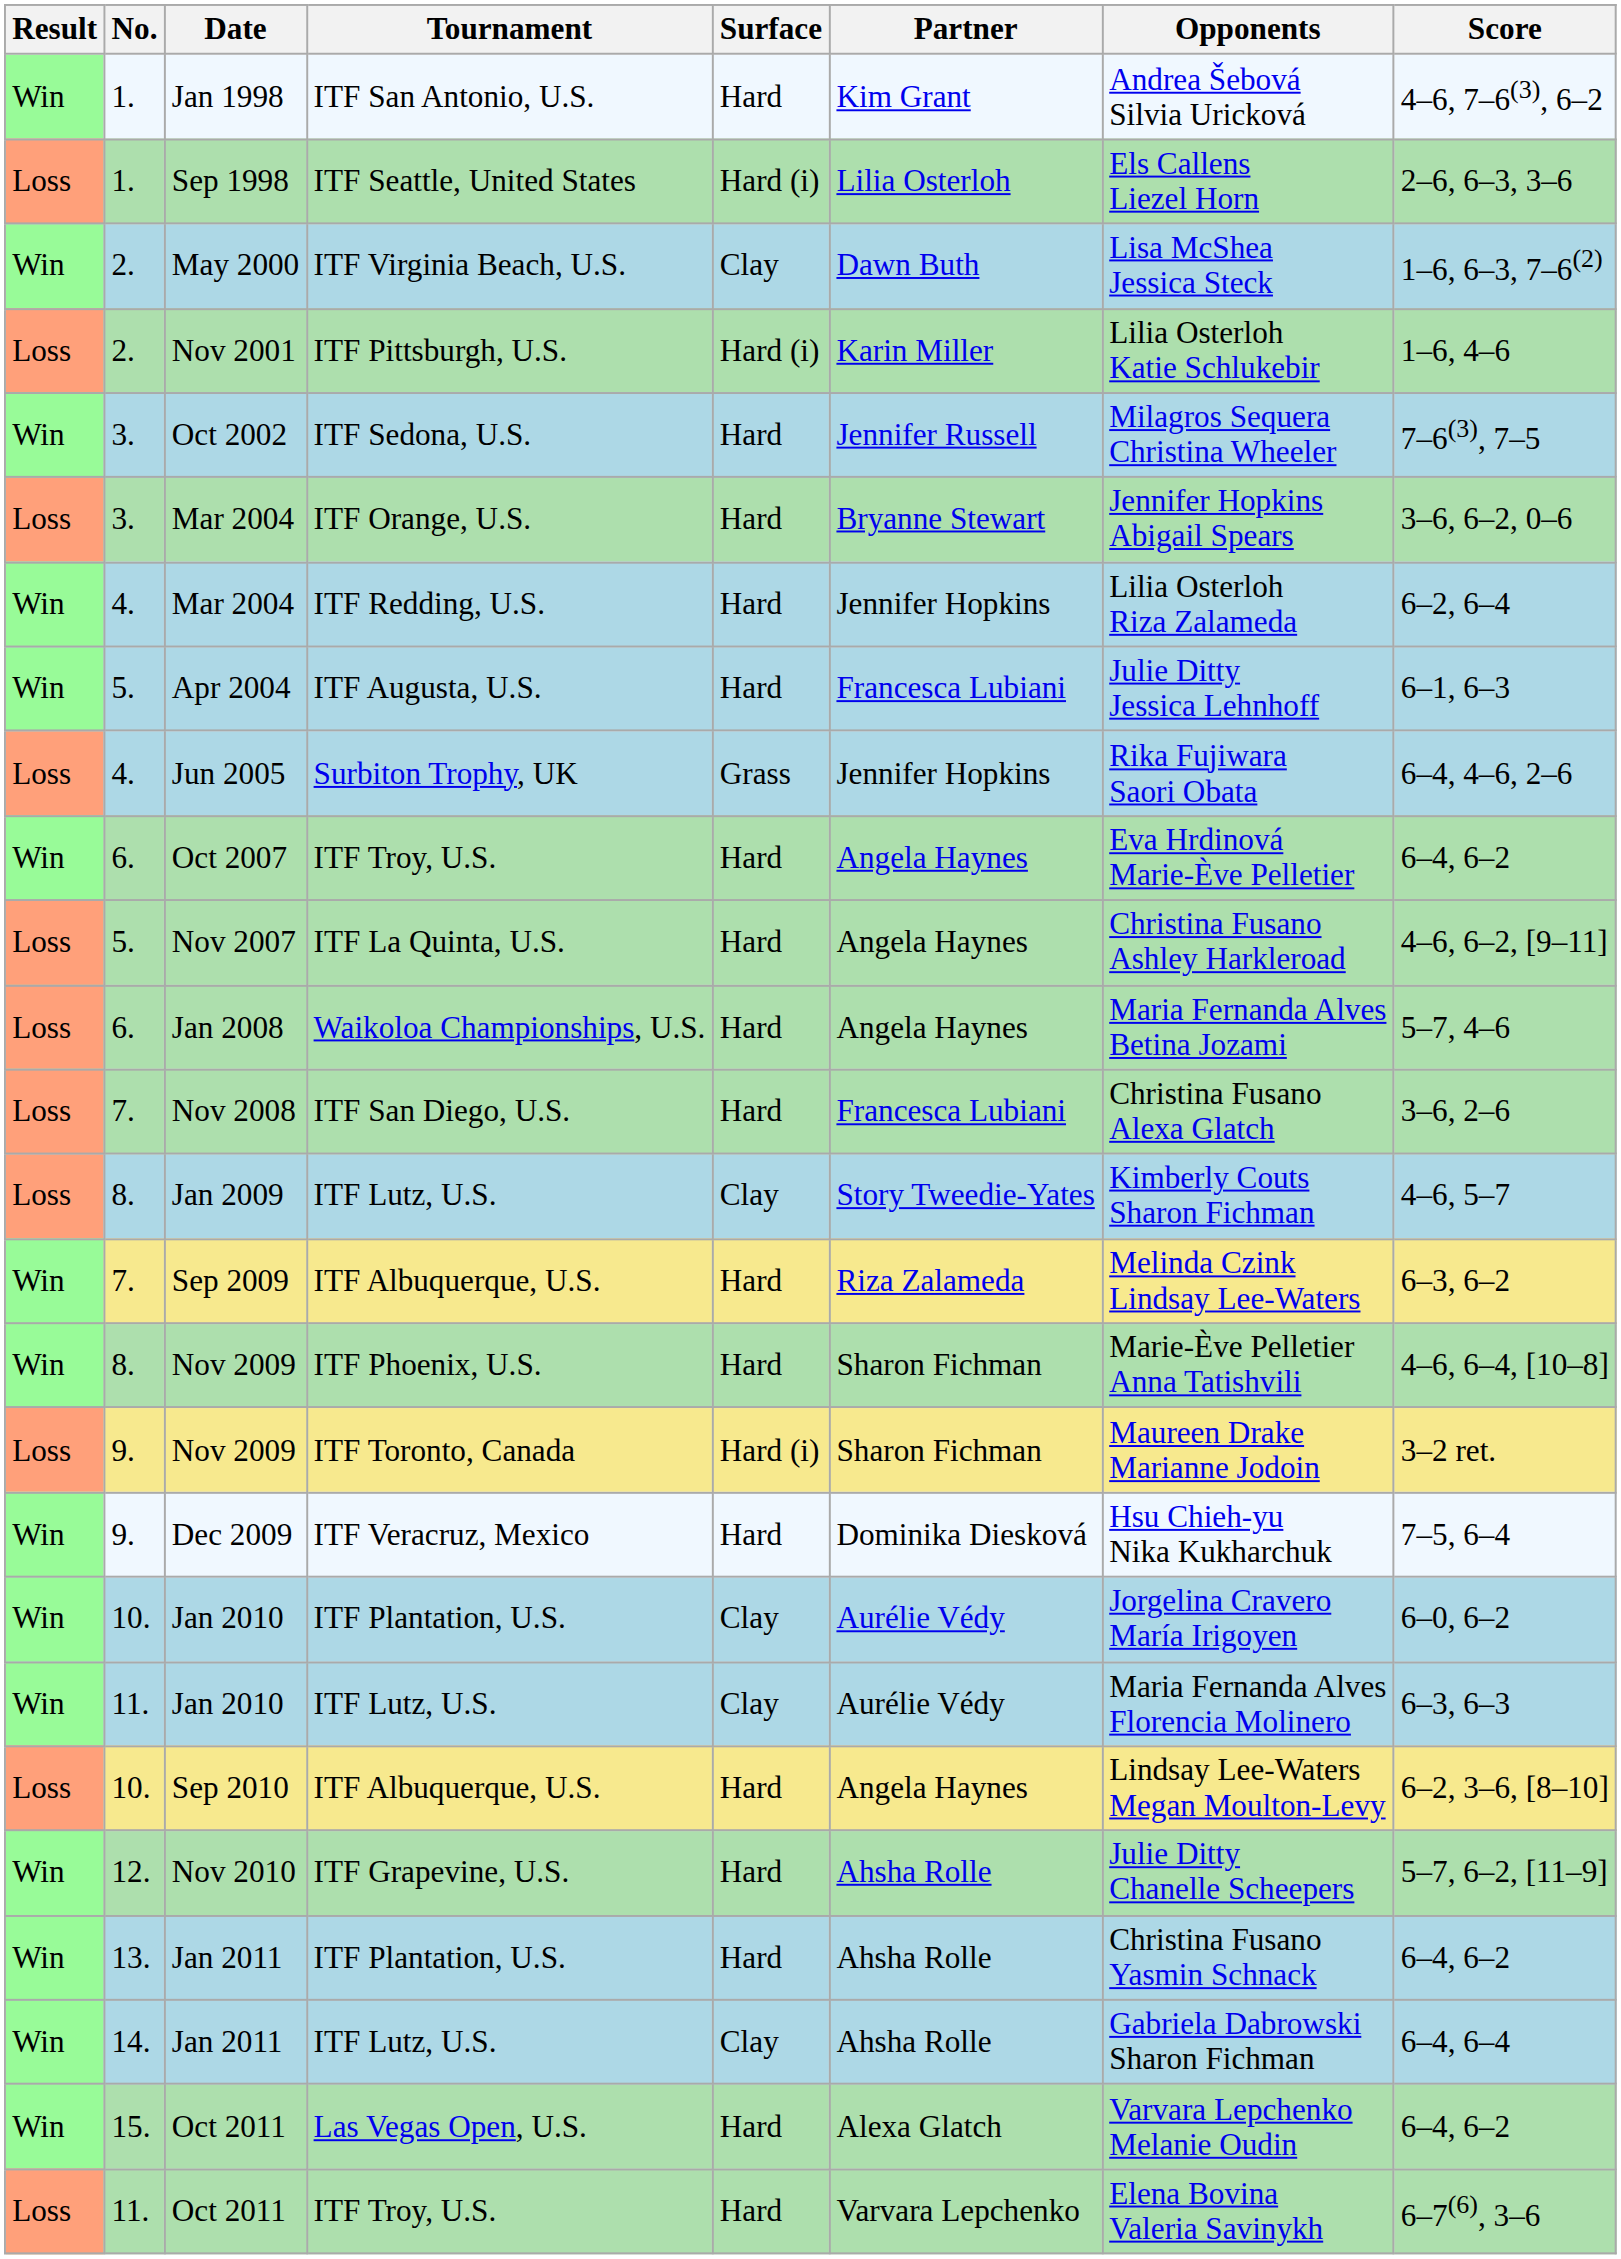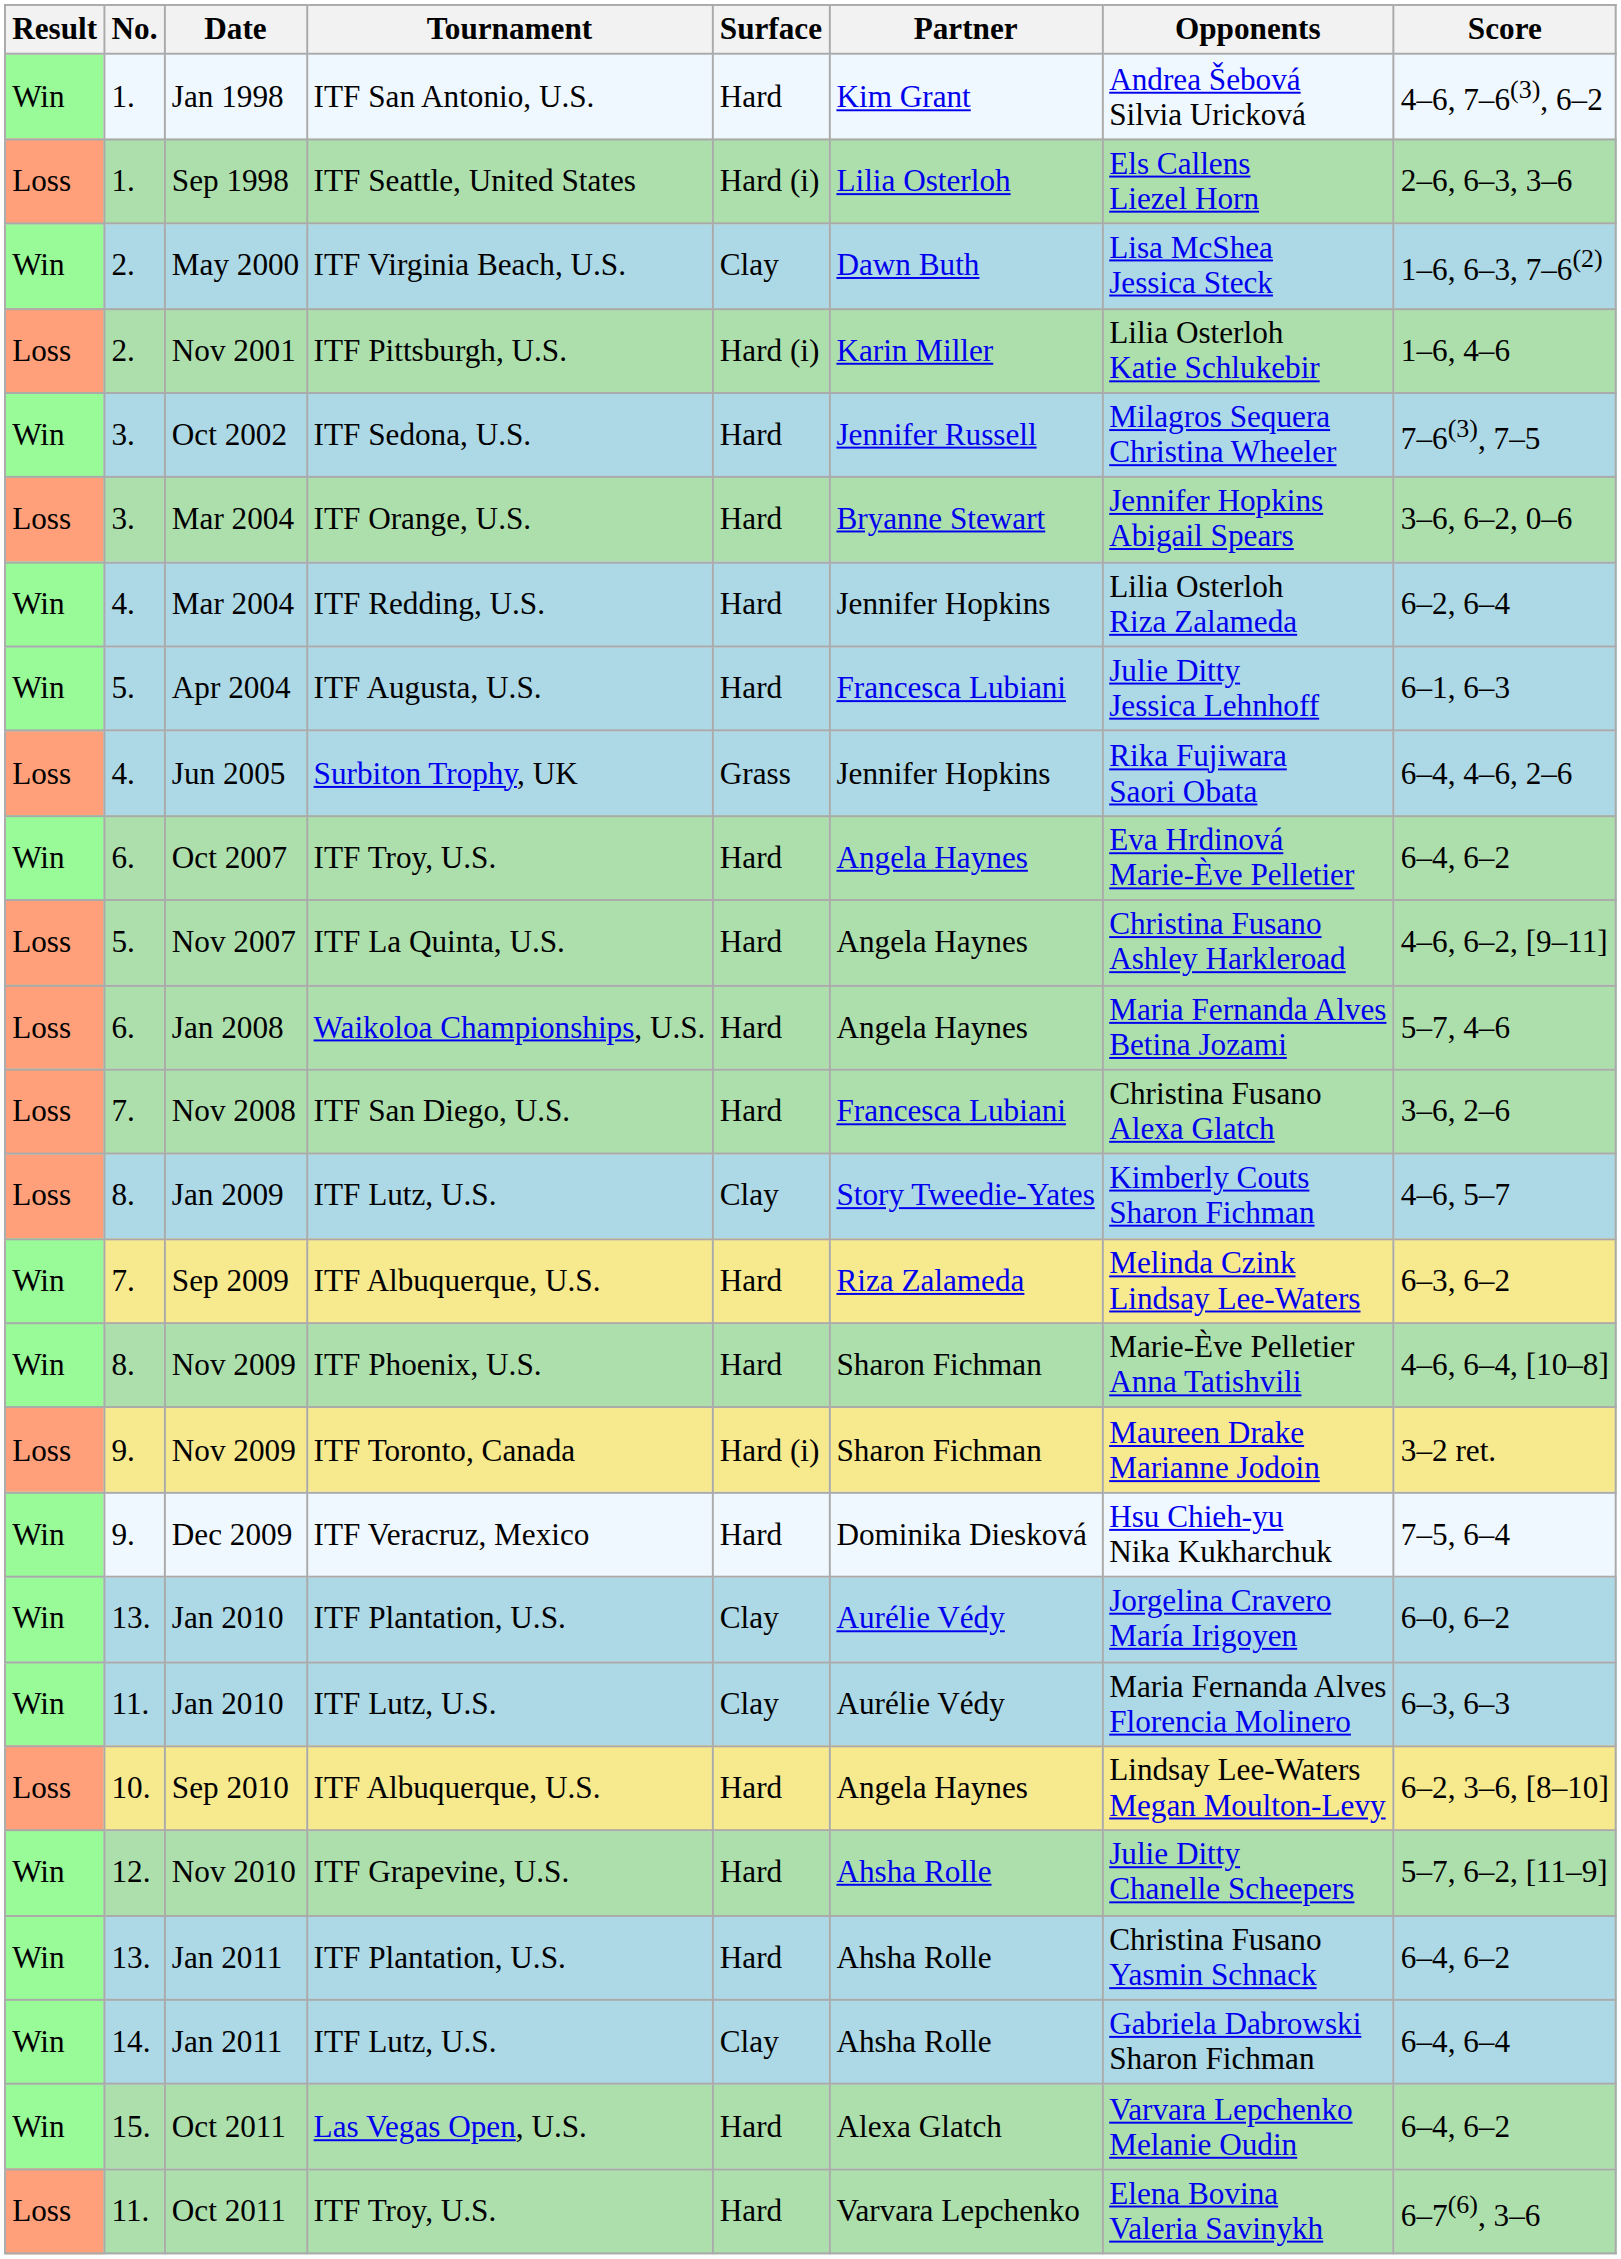 <table class="sortable wikitable">
 <tr>
 <th>Result</th>
 <th>No.</th>
 <th>Date</th>
 <th>Tournament</th>
 <th>Surface</th>
 <th>Partner</th>
 <th>Opponents</th>
 <th class="unsortable">Score</th>
 </tr>
 <tr bgcolor=#f0f8ff>
 <td style="background:#98fb98;">Win</td>
 <td>1.</td>
 <td>Jan 1998</td>
 <td>ITF San Antonio, U.S.</td>
 <td>Hard</td>
 <td> <a href='#'>Kim Grant</a></td>
 <td> <a href='#'>Andrea Šebová</a> <br>  Silvia Uricková</td>
 <td>4–6, 7–6<sup>(3)</sup>, 6–2</td>
 </tr>
 <tr bgcolor=#ADDFAD>
 <td style="background:#ffa07a;">Loss</td>
 <td>1.</td>
 <td>Sep 1998</td>
 <td>ITF Seattle, United States</td>
 <td>Hard (i)</td>
 <td> <a href='#'>Lilia Osterloh</a></td>
 <td> <a href='#'>Els Callens</a> <br>  <a href='#'>Liezel Horn</a></td>
 <td>2–6, 6–3, 3–6</td>
 </tr>
 <tr bgcolor=lightblue>
 <td style="background:#98fb98;">Win</td>
 <td>2.</td>
 <td>May 2000</td>
 <td>ITF Virginia Beach, U.S.</td>
 <td>Clay</td>
 <td> <a href='#'>Dawn Buth</a></td>
 <td> <a href='#'>Lisa McShea</a> <br>  <a href='#'>Jessica Steck</a></td>
 <td>1–6, 6–3, 7–6<sup>(2)</sup></td>
 </tr>
 <tr bgcolor=#ADDFAD>
 <td style="background:#ffa07a;">Loss</td>
 <td>2.</td>
 <td>Nov 2001</td>
 <td>ITF Pittsburgh, U.S.</td>
 <td>Hard (i)</td>
 <td> <a href='#'>Karin Miller</a></td>
 <td> Lilia Osterloh <br>  <a href='#'>Katie Schlukebir</a></td>
 <td>1–6, 4–6</td>
 </tr>
 <tr bgcolor=lightblue>
 <td style="background:#98fb98;">Win</td>
 <td>3.</td>
 <td>Oct 2002</td>
 <td>ITF Sedona, U.S.</td>
 <td>Hard</td>
 <td> <a href='#'>Jennifer Russell</a></td>
 <td> <a href='#'>Milagros Sequera</a> <br>  <a href='#'>Christina Wheeler</a></td>
 <td>7–6<sup>(3)</sup>, 7–5</td>
 </tr>
 <tr bgcolor=#ADDFAD>
 <td style="background:#ffa07a;">Loss</td>
 <td>3.</td>
 <td>Mar 2004</td>
 <td>ITF Orange, U.S.</td>
 <td>Hard</td>
 <td> <a href='#'>Bryanne Stewart</a></td>
 <td> <a href='#'>Jennifer Hopkins</a> <br>  <a href='#'>Abigail Spears</a></td>
 <td>3–6, 6–2, 0–6</td>
 </tr>
 <tr bgcolor=lightblue>
 <td style="background:#98fb98;">Win</td>
 <td>4.</td>
 <td>Mar 2004</td>
 <td>ITF Redding, U.S.</td>
 <td>Hard</td>
 <td> Jennifer Hopkins</td>
 <td> Lilia Osterloh <br>  <a href='#'>Riza Zalameda</a></td>
 <td>6–2, 6–4</td>
 </tr>
 <tr bgcolor=lightblue>
 <td style="background:#98fb98;">Win</td>
 <td>5.</td>
 <td>Apr 2004</td>
 <td>ITF Augusta, U.S.</td>
 <td>Hard</td>
 <td> <a href='#'>Francesca Lubiani</a></td>
 <td> <a href='#'>Julie Ditty</a> <br>  <a href='#'>Jessica Lehnhoff</a></td>
 <td>6–1, 6–3</td>
 </tr>
 <tr bgcolor=lightblue>
 <td style="background:#ffa07a;">Loss</td>
 <td>4.</td>
 <td>Jun 2005</td>
 <td><a href='#'>Surbiton Trophy</a>, UK</td>
 <td>Grass</td>
 <td> Jennifer Hopkins</td>
 <td> <a href='#'>Rika Fujiwara</a> <br>  <a href='#'>Saori Obata</a></td>
 <td>6–4, 4–6, 2–6</td>
 </tr>
 <tr bgcolor=#ADDFAD>
 <td style="background:#98fb98;">Win</td>
 <td>6.</td>
 <td>Oct 2007</td>
 <td>ITF Troy, U.S.</td>
 <td>Hard</td>
 <td> <a href='#'>Angela Haynes</a></td>
 <td> <a href='#'>Eva Hrdinová</a> <br>  <a href='#'>Marie-Ève Pelletier</a></td>
 <td>6–4, 6–2</td>
 </tr>
 <tr bgcolor=#ADDFAD>
 <td style="background:#ffa07a;">Loss</td>
 <td>5.</td>
 <td>Nov 2007</td>
 <td>ITF La Quinta, U.S.</td>
 <td>Hard</td>
 <td> Angela Haynes</td>
 <td> <a href='#'>Christina Fusano</a> <br>  <a href='#'>Ashley Harkleroad</a></td>
 <td>4–6, 6–2, [9–11]</td>
 </tr>
 <tr bgcolor=#ADDFAD>
 <td style="background:#ffa07a;">Loss</td>
 <td>6.</td>
 <td>Jan 2008</td>
 <td><a href='#'>Waikoloa Championships</a>, U.S.</td>
 <td>Hard</td>
 <td> Angela Haynes</td>
 <td> <a href='#'>Maria Fernanda Alves</a> <br>  <a href='#'>Betina Jozami</a></td>
 <td>5–7, 4–6</td>
 </tr>
 <tr bgcolor=#ADDFAD>
 <td style="background:#ffa07a;">Loss</td>
 <td>7.</td>
 <td>Nov 2008</td>
 <td>ITF San Diego, U.S.</td>
 <td>Hard</td>
 <td> <a href='#'>Francesca Lubiani</a></td>
 <td> Christina Fusano <br>  <a href='#'>Alexa Glatch</a></td>
 <td>3–6, 2–6</td>
 </tr>
 <tr bgcolor=lightblue>
 <td style="background:#ffa07a;">Loss</td>
 <td>8.</td>
 <td>Jan 2009</td>
 <td>ITF Lutz, U.S.</td>
 <td>Clay</td>
 <td> <a href='#'>Story Tweedie-Yates</a></td>
 <td> <a href='#'>Kimberly Couts</a> <br>  <a href='#'>Sharon Fichman</a></td>
 <td>4–6, 5–7</td>
 </tr>
 <tr bgcolor=#F7E98E>
 <td style="background:#98fb98;">Win</td>
 <td>7.</td>
 <td>Sep 2009</td>
 <td>ITF Albuquerque, U.S.</td>
 <td>Hard</td>
 <td> <a href='#'>Riza Zalameda</a></td>
 <td> <a href='#'>Melinda Czink</a> <br>  <a href='#'>Lindsay Lee-Waters</a></td>
 <td>6–3, 6–2</td>
 </tr>
 <tr bgcolor=#ADDFAD>
 <td style="background:#98fb98;">Win</td>
 <td>8.</td>
 <td>Nov 2009</td>
 <td>ITF Phoenix, U.S.</td>
 <td>Hard</td>
 <td> Sharon Fichman</td>
 <td> Marie-Ève Pelletier <br>  <a href='#'>Anna Tatishvili</a></td>
 <td>4–6, 6–4, [10–8]</td>
 </tr>
 <tr bgcolor=#F7E98E>
 <td style="background:#ffa07a;">Loss</td>
 <td>9.</td>
 <td>Nov 2009</td>
 <td>ITF Toronto, Canada</td>
 <td>Hard (i)</td>
 <td> Sharon Fichman</td>
 <td> <a href='#'>Maureen Drake</a> <br>  <a href='#'>Marianne Jodoin</a></td>
 <td>3–2 ret.</td>
 </tr>
 <tr bgcolor=#f0f8ff>
 <td style="background:#98fb98;">Win</td>
 <td>9.</td>
 <td>Dec 2009</td>
 <td>ITF Veracruz, Mexico</td>
 <td>Hard</td>
 <td> Dominika Diesková</td>
 <td> <a href='#'>Hsu Chieh-yu</a> <br>  Nika Kukharchuk</td>
 <td>7–5, 6–4</td>
 </tr>
 <tr bgcolor=lightblue>
 <td style="background:#98fb98;">Win</td>
-<td>10.</td>
+<td>13.</td>
 <td>Jan 2010</td>
 <td>ITF Plantation, U.S.</td>
 <td>Clay</td>
 <td> <a href='#'>Aurélie Védy</a></td>
 <td> <a href='#'>Jorgelina Cravero</a> <br>  <a href='#'>María Irigoyen</a></td>
 <td>6–0, 6–2</td>
 </tr>
 <tr bgcolor=lightblue>
 <td style="background:#98fb98;">Win</td>
 <td>11.</td>
 <td>Jan 2010</td>
 <td>ITF Lutz, U.S.</td>
 <td>Clay</td>
 <td> Aurélie Védy</td>
 <td> Maria Fernanda Alves <br>  <a href='#'>Florencia Molinero</a></td>
 <td>6–3, 6–3</td>
 </tr>
 <tr bgcolor=#F7E98E>
 <td style="background:#ffa07a;">Loss</td>
 <td>10.</td>
 <td>Sep 2010</td>
 <td>ITF Albuquerque, U.S.</td>
 <td>Hard</td>
 <td> Angela Haynes</td>
 <td> Lindsay Lee-Waters <br>  <a href='#'>Megan Moulton-Levy</a></td>
 <td>6–2, 3–6, [8–10]</td>
 </tr>
 <tr bgcolor=#ADDFAD>
 <td style="background:#98fb98;">Win</td>
 <td>12.</td>
 <td>Nov 2010</td>
 <td>ITF Grapevine, U.S.</td>
 <td>Hard</td>
 <td> <a href='#'>Ahsha Rolle</a></td>
 <td> <a href='#'>Julie Ditty</a> <br>  <a href='#'>Chanelle Scheepers</a></td>
 <td>5–7, 6–2, [11–9]</td>
 </tr>
 <tr bgcolor=lightblue>
 <td style="background:#98fb98;">Win</td>
 <td>13.</td>
 <td>Jan 2011</td>
 <td>ITF Plantation, U.S.</td>
 <td>Hard</td>
 <td> Ahsha Rolle</td>
 <td> Christina Fusano <br>  <a href='#'>Yasmin Schnack</a></td>
 <td>6–4, 6–2</td>
 </tr>
 <tr bgcolor=lightblue>
 <td style="background:#98fb98;">Win</td>
 <td>14.</td>
 <td>Jan 2011</td>
 <td>ITF Lutz, U.S.</td>
 <td>Clay</td>
 <td> Ahsha Rolle</td>
 <td> <a href='#'>Gabriela Dabrowski</a> <br>  Sharon Fichman</td>
 <td>6–4, 6–4</td>
 </tr>
 <tr bgcolor=#ADDFAD>
 <td style="background:#98fb98;">Win</td>
 <td>15.</td>
 <td>Oct 2011</td>
 <td><a href='#'>Las Vegas Open</a>, U.S.</td>
 <td>Hard</td>
 <td> Alexa Glatch</td>
 <td> <a href='#'>Varvara Lepchenko</a> <br>  <a href='#'>Melanie Oudin</a></td>
 <td>6–4, 6–2</td>
 </tr>
 <tr bgcolor=#ADDFAD>
 <td style="background:#ffa07a;">Loss</td>
 <td>11.</td>
 <td>Oct 2011</td>
 <td>ITF Troy, U.S.</td>
 <td>Hard</td>
 <td> Varvara Lepchenko</td>
 <td> <a href='#'>Elena Bovina</a> <br>  <a href='#'>Valeria Savinykh</a></td>
 <td>6–7<sup>(6)</sup>, 3–6</td>
 </tr>
 </table>
